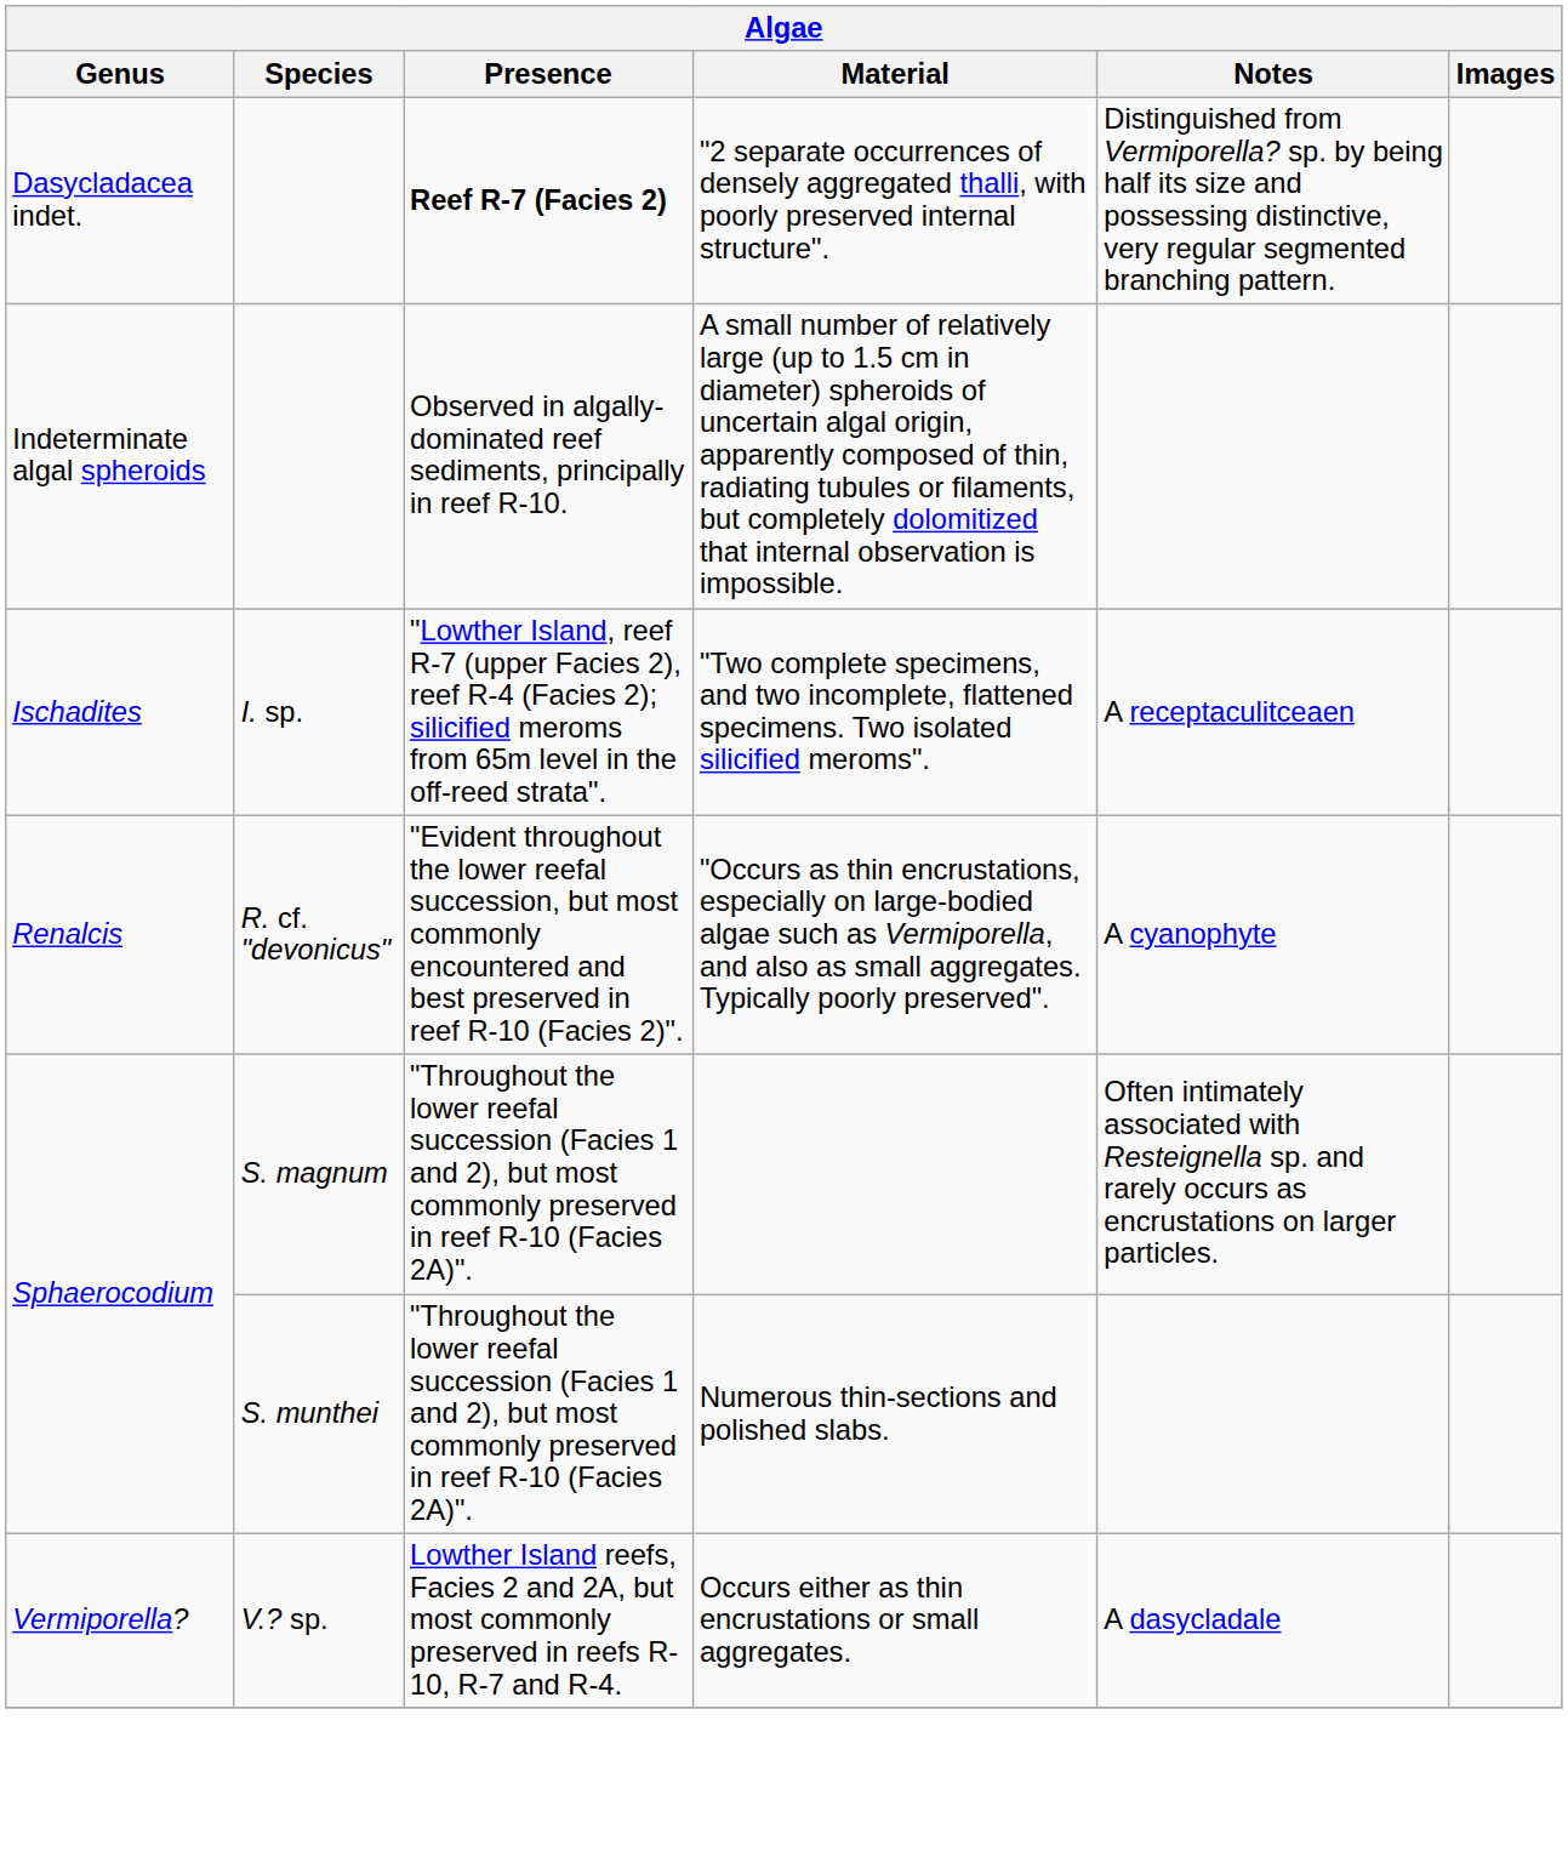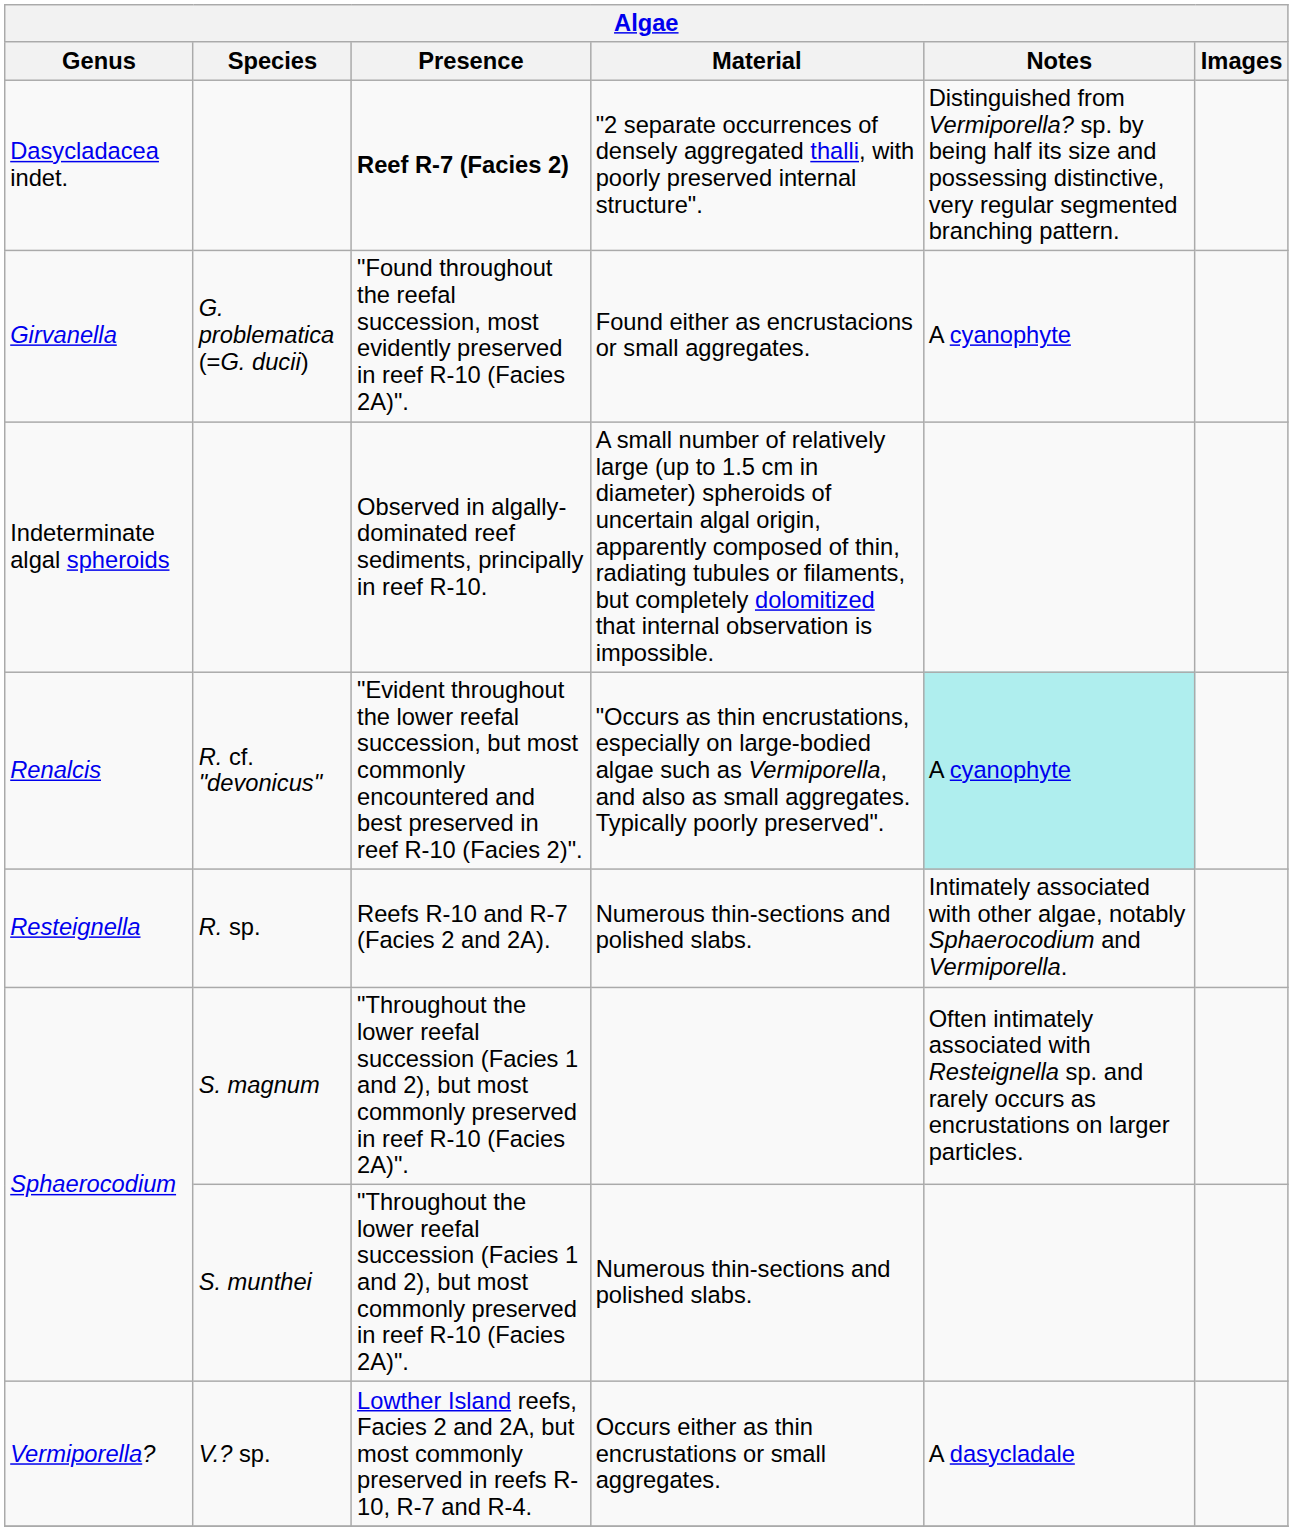 <table class="wikitable" align="center">
 <tr>
 <th colspan="6" align="center"><strong><a href='#'>Algae</a></strong></th>
 </tr>
 <tr>
 <th>Genus</th>
 <th>Species</th>
 <th>Presence</th>
 <th><strong>Material</strong></th>
 <th>Notes</th>
 <th>Images</th>
 </tr>
 <tr>
 <td><a href='#'>Dasycladacea</a> indet.</td>
 <td></td>
 <td><strong>Reef R-7 (Facies 2)</strong></td>
 <td>"2 separate occurrences of densely aggregated <a href='#'>thalli</a>, with poorly preserved internal structure".</td>
 <td>Distinguished from <em>Vermiporella?</em> sp. by being half its size and possessing distinctive, very regular segmented branching pattern.</td>
 <td></td>
 </tr>
 <tr>
+<td><em><a href='#'>Girvanella</a></em></td>
+<td><em>G. problematica</em> (=<em>G. ducii</em>)</td>
+<td>"Found throughout the reefal succession, most evidently preserved in reef R-10 (Facies 2A)".</td>
+<td>Found either as encrustacions or small aggregates.</td>
+<td>A <a href='#'>cyanophyte</a></td>
+<td></td>
+</tr>
+<tr>
 <td>Indeterminate algal <a href='#'>spheroids</a></td>
 <td></td>
 <td>Observed in algally-dominated reef sediments, principally in reef R-10.</td>
 <td>A small number of relatively large (up to 1.5 cm in diameter) spheroids of uncertain algal origin, apparently composed of thin, radiating tubules or filaments, but completely <a href='#'>dolomitized</a> that internal observation is impossible.</td>
 <td></td>
 <td></td>
 </tr>
 <tr>
-<td><em><a href='#'>Ischadites</a></em></td>
-<td><em>I.</em> sp.</td>
-<td>"<a href='#'>Lowther Island</a>, reef R-7 (upper Facies 2), reef R-4 (Facies 2); <a href='#'>silicified</a> meroms from 65m level in the off-reed strata".</td>
-<td>"Two complete specimens, and two incomplete, flattened specimens. Two isolated <a href='#'>silicified</a> meroms".</td>
-<td>A <a href='#'>receptaculitceaen</a></td>
-<td></td>
-</tr>
-<tr>
 <td><em><a href='#'>Renalcis</a></em></td>
 <td><em>R.</em> cf. <em>"devonicus"</em></td>
 <td>"Evident throughout the lower reefal succession, but most commonly encountered and best preserved in reef R-10 (Facies 2)".</td>
 <td>"Occurs as thin encrustations, especially on large-bodied algae such as <em>Vermiporella</em>, and also as small aggregates. Typically poorly preserved".</td>
-<td>A <a href='#'>cyanophyte</a></td>
+<td style="background: paleturquoise;">A <a href='#'>cyanophyte</a></td>
+<td></td>
+</tr>
+<tr>
+<td><em><a href='#'>Resteignella</a></em></td>
+<td><em>R.</em> sp.</td>
+<td>Reefs R-10 and R-7 (Facies 2 and 2A).</td>
+<td>Numerous thin-sections and polished slabs.</td>
+<td>Intimately associated with other algae, notably <em>Sphaerocodium</em> and <em>Vermiporella</em>.</td>
 <td></td>
 </tr>
 <tr>
 <td rowspan=2><em><a href='#'>Sphaerocodium</a></em></td>
 <td><em>S. magnum</em></td>
 <td>"Throughout the lower reefal succession (Facies 1 and 2), but most commonly preserved in reef R-10 (Facies 2A)".</td>
 <td></td>
 <td>Often intimately associated with <em>Resteignella</em> sp. and rarely occurs as encrustations on larger particles.</td>
 <td></td>
 </tr>
 <tr>
 <td><em>S. munthei</em></td>
 <td>"Throughout the lower reefal succession (Facies 1 and 2), but most commonly preserved in reef R-10 (Facies 2A)".</td>
 <td>Numerous thin-sections and polished slabs.</td>
 <td></td>
 <td></td>
 </tr>
 <tr>
 <td><em><a href='#'>Vermiporella</a>?</em></td>
 <td><em>V.?</em> sp.</td>
 <td><a href='#'>Lowther Island</a> reefs, Facies 2 and 2A, but most commonly preserved in reefs R-10, R-7 and R-4.</td>
 <td>Occurs either as thin encrustations or small aggregates.</td>
 <td>A <a href='#'>dasycladale</a></td>
 <td></td>
 </tr>
 <tr>
 </tr>
 </table>
